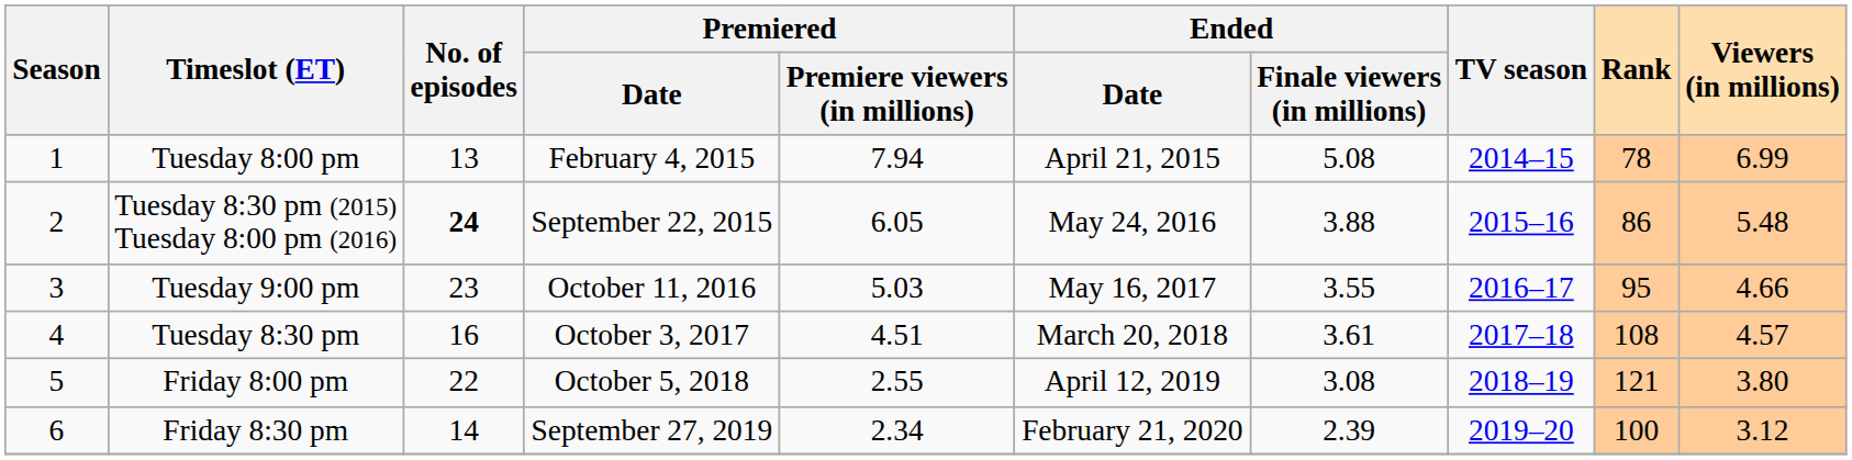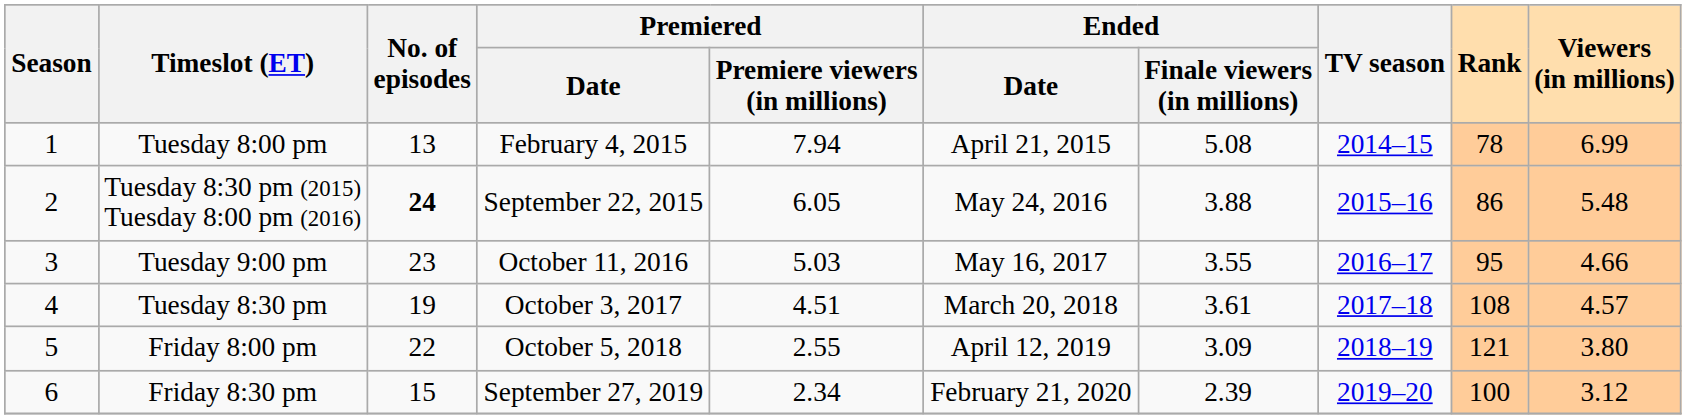 <table class="wikitable plainrowheaders" style="text-align:center;">
 <tr>
 <th scope="col" rowspan="2">Season</th>
 <th scope="col" rowspan="2">Timeslot (<a href='#'>ET</a>)</th>
 <th scope="col" rowspan="2">No. of<br>episodes</th>
 <th scope="col" colspan=2>Premiered</th>
 <th scope="col" colspan=2>Ended</th>
 <th scope="col" rowspan="2">TV season</th>
 <th scope="col" style="background:#ffdead;" rowspan="2">Rank</th>
 <th scope="col" style="background:#ffdead;" rowspan="2">Viewers<br>(in millions)</th>
 </tr>
 <tr>
 <th scope="col">Date</th>
 <th scope="col">Premiere viewers<br>(in millions)</th>
 <th scope="col">Date</th>
 <th scope="col">Finale viewers<br>(in millions)</th>
 </tr>
 <tr>
 <td scope="row">1</td>
 <td>Tuesday 8:00 pm</td>
 <td>13</td>
 <td>February 4, 2015</td>
 <td>7.94</td>
 <td>April 21, 2015</td>
 <td>5.08</td>
 <td><a href='#'>2014–15</a></td>
 <td style="background:#fc9;">78</td>
 <td style="background:#fc9;">6.99</td>
 </tr>
 <tr>
 <td scope="row">2</td>
 <td>Tuesday 8:30 pm <small>(2015)</small><br>Tuesday 8:00 pm <small>(2016)</small></td>
 <td><strong>24</strong></td>
 <td>September 22, 2015</td>
 <td>6.05</td>
 <td>May 24, 2016</td>
 <td>3.88</td>
 <td><a href='#'>2015–16</a></td>
 <td style="background:#fc9;">86</td>
 <td style="background:#fc9;">5.48</td>
 </tr>
 <tr>
 <td scope="row">3</td>
 <td>Tuesday 9:00 pm</td>
 <td>23</td>
 <td>October 11, 2016</td>
 <td>5.03</td>
 <td>May 16, 2017</td>
 <td>3.55</td>
 <td><a href='#'>2016–17</a></td>
 <td style="background:#fc9;">95</td>
 <td style="background:#fc9;">4.66</td>
 </tr>
 <tr>
 <td scope="row">4</td>
 <td>Tuesday 8:30 pm</td>
-<td>16</td>
+<td>19</td>
 <td>October 3, 2017</td>
 <td>4.51</td>
 <td>March 20, 2018</td>
 <td>3.61</td>
 <td><a href='#'>2017–18</a></td>
 <td style="background:#fc9;">108</td>
 <td style="background:#fc9;">4.57</td>
 </tr>
 <tr>
 <td scope="row">5</td>
 <td>Friday 8:00 pm</td>
 <td>22</td>
 <td>October 5, 2018</td>
 <td>2.55</td>
 <td>April 12, 2019</td>
-<td>3.08</td>
+<td>3.09</td>
 <td><a href='#'>2018–19</a></td>
 <td style="background:#fc9;">121</td>
 <td style="background:#fc9;">3.80</td>
 </tr>
 <tr>
 <td scope="row">6</td>
 <td>Friday 8:30 pm</td>
-<td>14</td>
+<td>15</td>
 <td>September 27, 2019</td>
 <td>2.34</td>
 <td>February 21, 2020</td>
 <td>2.39</td>
 <td><a href='#'>2019–20</a></td>
 <td style="background:#fc9;">100</td>
 <td style="background:#fc9;">3.12</td>
 </tr>
 <tr>
 </tr>
 </table>
